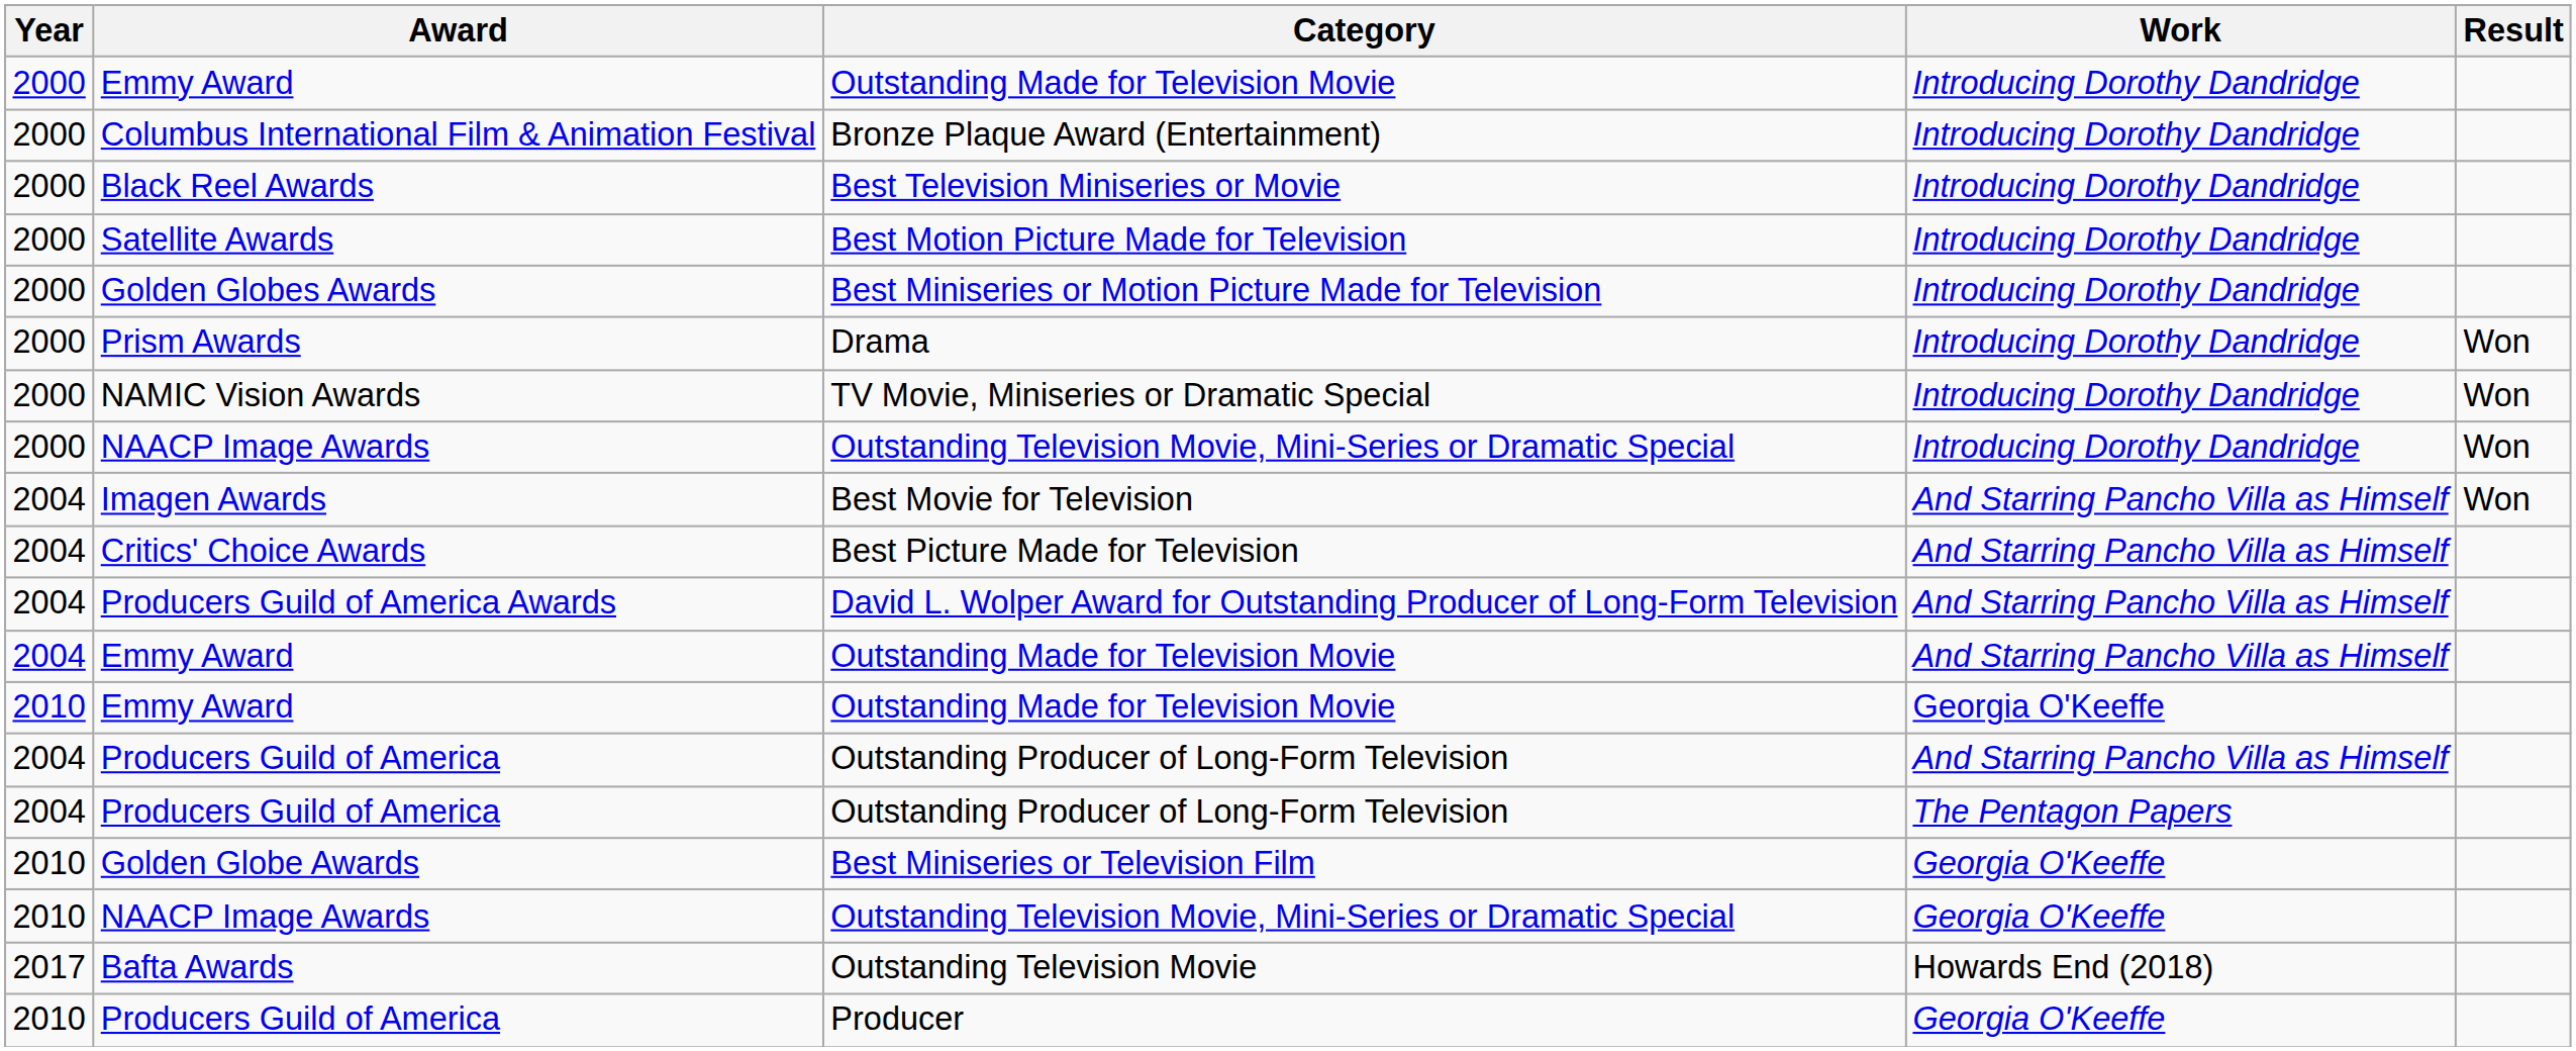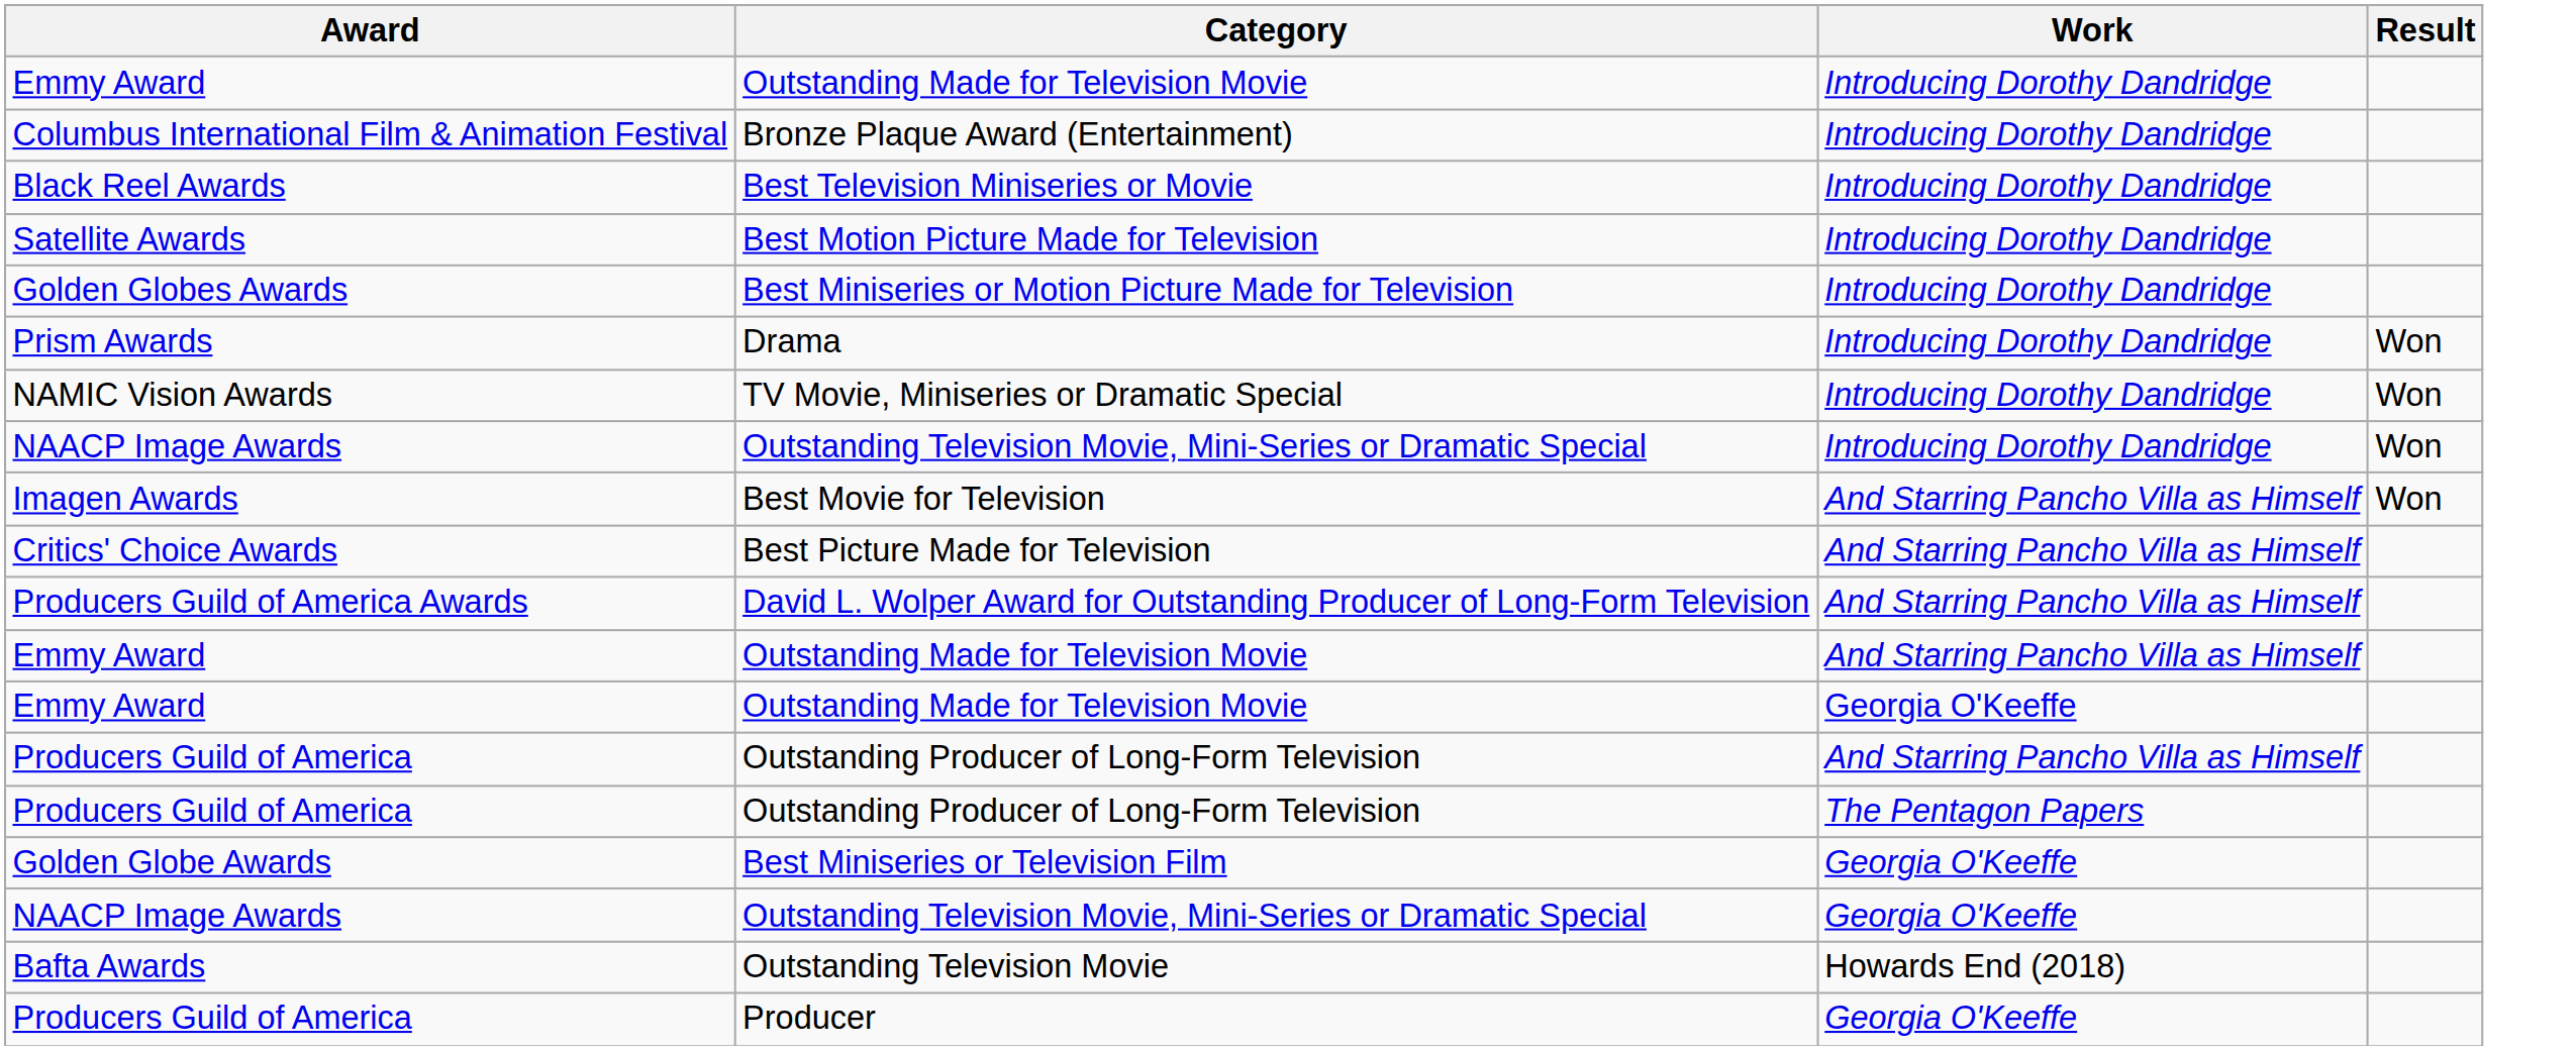 <table class="wikitable sortable">
 <tr>
-<th>Year</th>
 <th>Award</th>
 <th>Category</th>
 <th>Work</th>
 <th>Result</th>
 </tr>
 <tr>
-<td><a href='#'>2000</a></td>
 <td><a href='#'>Emmy Award</a></td>
 <td><a href='#'>Outstanding Made for Television Movie</a></td>
 <td><em><a href='#'>Introducing Dorothy Dandridge</a></em></td>
 <td></td>
 </tr>
 <tr>
-<td>2000</td>
 <td><a href='#'>Columbus International Film & Animation Festival</a></td>
 <td>Bronze Plaque Award (Entertainment)</td>
 <td><em><a href='#'>Introducing Dorothy Dandridge</a></em></td>
 <td></td>
 </tr>
 <tr>
-<td>2000</td>
 <td><a href='#'>Black Reel Awards</a></td>
 <td><a href='#'>Best Television Miniseries or Movie</a></td>
 <td><em><a href='#'>Introducing Dorothy Dandridge</a></em></td>
 <td></td>
 </tr>
 <tr>
-<td>2000</td>
 <td><a href='#'>Satellite Awards</a></td>
 <td><a href='#'>Best Motion Picture Made for Television</a></td>
 <td><em><a href='#'>Introducing Dorothy Dandridge</a></em></td>
 <td></td>
 </tr>
 <tr>
-<td>2000</td>
 <td><a href='#'>Golden Globes Awards</a></td>
 <td><a href='#'>Best Miniseries or Motion Picture Made for Television</a></td>
 <td><em><a href='#'>Introducing Dorothy Dandridge</a></em></td>
 <td></td>
 </tr>
 <tr>
-<td>2000</td>
 <td><a href='#'>Prism Awards</a></td>
 <td>Drama</td>
 <td><em><a href='#'>Introducing Dorothy Dandridge</a></em></td>
 <td>Won </td>
 </tr>
 <tr>
-<td>2000</td>
 <td>NAMIC Vision Awards</td>
 <td>TV Movie, Miniseries or Dramatic Special</td>
 <td><em><a href='#'>Introducing Dorothy Dandridge</a></em></td>
 <td>Won </td>
 </tr>
 <tr>
-<td>2000</td>
 <td><a href='#'>NAACP Image Awards</a></td>
 <td><a href='#'>Outstanding Television Movie, Mini-Series or Dramatic Special</a></td>
 <td><em><a href='#'>Introducing Dorothy Dandridge</a></em></td>
 <td>Won </td>
 </tr>
 <tr>
-<td>2004</td>
 <td><a href='#'>Imagen Awards</a></td>
 <td>Best Movie for Television</td>
 <td><em><a href='#'>And Starring Pancho Villa as Himself</a></em></td>
 <td>Won </td>
 </tr>
 <tr>
-<td>2004</td>
 <td><a href='#'>Critics' Choice Awards</a></td>
 <td>Best Picture Made for Television</td>
 <td><em><a href='#'>And Starring Pancho Villa as Himself</a></em></td>
 <td></td>
 </tr>
 <tr>
-<td>2004</td>
 <td><a href='#'>Producers Guild of America Awards</a></td>
 <td><a href='#'>David L. Wolper Award for Outstanding Producer of Long-Form Television</a></td>
 <td><em><a href='#'>And Starring Pancho Villa as Himself</a></em></td>
 <td></td>
 </tr>
 <tr>
-<td><a href='#'>2004</a></td>
 <td><a href='#'>Emmy Award</a></td>
 <td><a href='#'>Outstanding Made for Television Movie</a></td>
 <td><em><a href='#'>And Starring Pancho Villa as Himself</a></em></td>
 <td></td>
 </tr>
 <tr>
-<td><a href='#'>2010</a></td>
 <td><a href='#'>Emmy Award</a></td>
 <td><a href='#'>Outstanding Made for Television Movie</a></td>
 <td><a href='#'>Georgia O'Keeffe</a></td>
 <td></td>
 </tr>
 <tr>
-<td>2004</td>
 <td><a href='#'>Producers Guild of America</a></td>
 <td>Outstanding Producer of Long-Form Television</td>
 <td><em><a href='#'>And Starring Pancho Villa as Himself</a></em></td>
 <td></td>
 </tr>
 <tr>
-<td>2004</td>
 <td><a href='#'>Producers Guild of America</a></td>
 <td>Outstanding Producer of Long-Form Television</td>
 <td><em><a href='#'>The Pentagon Papers</a></em></td>
 <td></td>
 </tr>
 <tr>
-<td>2010</td>
 <td><a href='#'>Golden Globe Awards</a></td>
 <td><a href='#'>Best Miniseries or Television Film</a></td>
 <td><a href='#'><em>Georgia O'Keeffe</em></a></td>
 <td></td>
 </tr>
 <tr>
-<td>2010</td>
 <td><a href='#'>NAACP Image Awards</a></td>
 <td><a href='#'>Outstanding Television Movie, Mini-Series or Dramatic Special</a></td>
 <td><a href='#'><em>Georgia O'Keeffe</em></a></td>
 <td></td>
 </tr>
 <tr>
-<td>2017</td>
 <td><a href='#'>Bafta Awards</a></td>
 <td>Outstanding Television Movie</td>
 <td>Howards End (2018)</td>
 <td></td>
 </tr>
 <tr>
-<td>2010</td>
 <td><a href='#'>Producers Guild of America</a></td>
 <td>Producer</td>
 <td><a href='#'><em>Georgia O'Keeffe</em></a></td>
 <td></td>
 </tr>
 </table>
